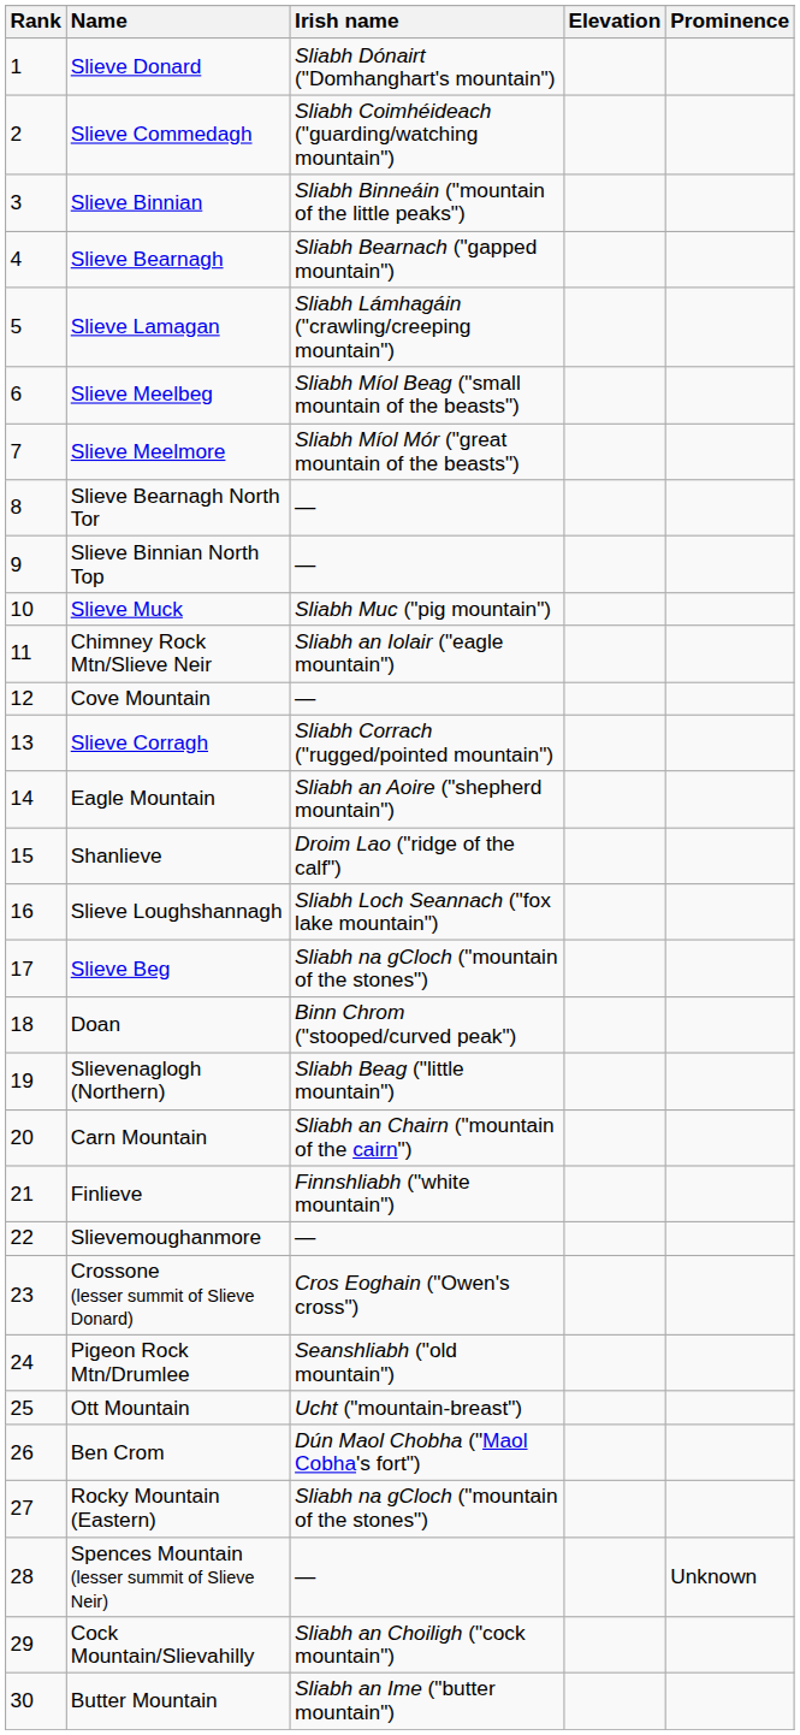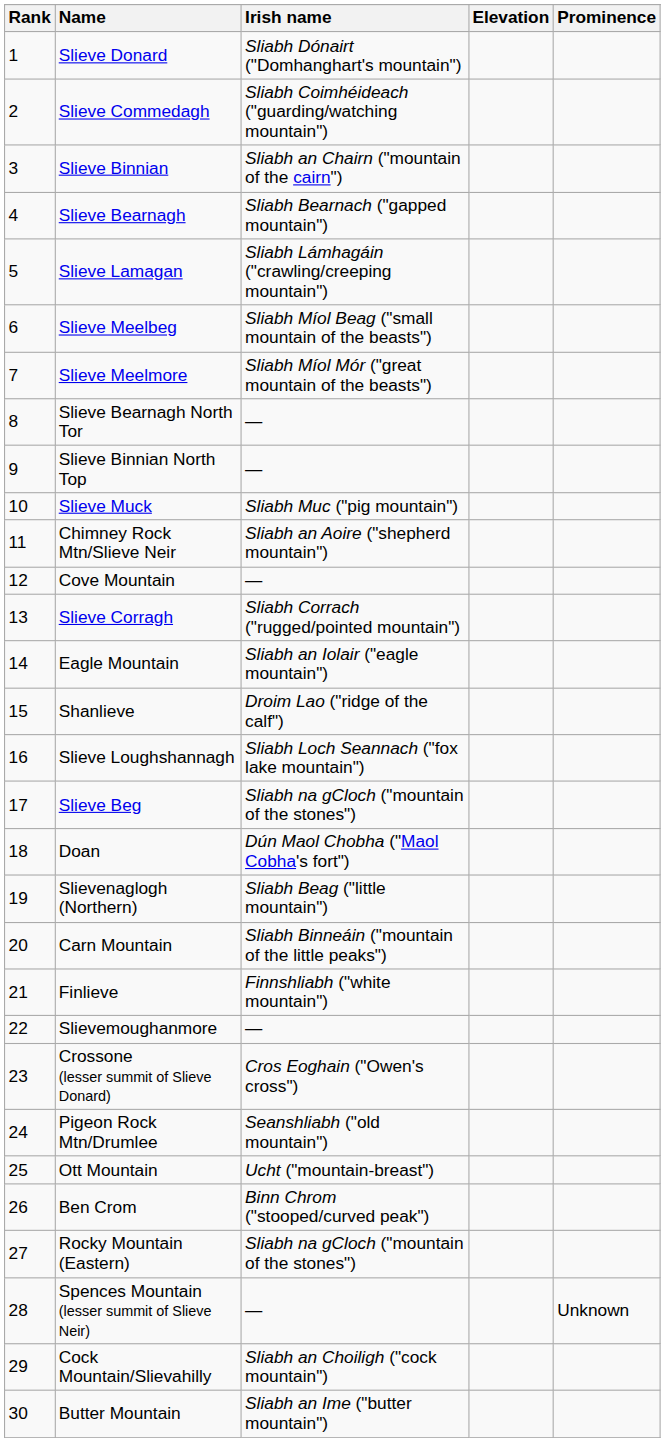 <table class="wikitable sortable" style="text-align:left">
 <tr>
 </tr>
 <tr>
 <th style="text-align:left">Rank</th>
 <th style="text-align:left">Name</th>
 <th style="text-align:left">Irish name</th>
 <th style="text-align:left">Elevation</th>
 <th style="text-align:left">Prominence</th>
 </tr>
 <tr>
 <td>1</td>
 <td><a href='#'>Slieve Donard</a><br></td>
 <td><em>Sliabh Dónairt</em> ("Domhanghart's mountain")</td>
 <td></td>
 <td></td>
 </tr>
 <tr>
 <td>2</td>
 <td><a href='#'>Slieve Commedagh</a></td>
 <td><em>Sliabh Coimhéideach</em> ("guarding/watching mountain")</td>
 <td></td>
 <td></td>
 </tr>
 <tr>
 <td>3</td>
 <td><a href='#'>Slieve Binnian</a></td>
-<td><em>Sliabh Binneáin</em> ("mountain of the little peaks")</td>
+<td><em>Sliabh an Chairn</em> ("mountain of the <a href='#'>cairn</a>")</td>
 <td></td>
 <td></td>
 </tr>
 <tr>
 <td>4</td>
 <td><a href='#'>Slieve Bearnagh</a></td>
 <td><em>Sliabh Bearnach</em> ("gapped mountain")</td>
 <td></td>
 <td></td>
 </tr>
 <tr>
 <td>5</td>
 <td><a href='#'>Slieve Lamagan</a></td>
 <td><em>Sliabh Lámhagáin</em> ("crawling/creeping mountain")</td>
 <td></td>
 <td></td>
 </tr>
 <tr>
 <td>6</td>
 <td><a href='#'>Slieve Meelbeg</a></td>
 <td><em>Sliabh Míol Beag</em> ("small mountain of the beasts")</td>
 <td></td>
 <td></td>
 </tr>
 <tr>
 <td>7</td>
 <td><a href='#'>Slieve Meelmore</a></td>
 <td><em>Sliabh Míol Mór</em> ("great mountain of the beasts")</td>
 <td></td>
 <td></td>
 </tr>
 <tr>
 <td>8</td>
 <td>Slieve Bearnagh North Tor</td>
 <td>—</td>
 <td></td>
 <td></td>
 </tr>
 <tr>
 <td>9</td>
 <td>Slieve Binnian North Top</td>
 <td>—</td>
 <td></td>
 <td></td>
 </tr>
 <tr>
 <td>10</td>
 <td><a href='#'>Slieve Muck</a></td>
 <td><em>Sliabh Muc</em> ("pig mountain")</td>
 <td></td>
 <td></td>
 </tr>
 <tr>
 <td>11</td>
 <td>Chimney Rock Mtn/Slieve Neir</td>
-<td><em>Sliabh an Iolair</em> ("eagle mountain")</td>
+<td><em>Sliabh an Aoire</em> ("shepherd mountain")</td>
 <td></td>
 <td></td>
 </tr>
 <tr>
 <td>12</td>
 <td>Cove Mountain</td>
 <td>—</td>
 <td></td>
 <td></td>
 </tr>
 <tr>
 <td>13</td>
 <td><a href='#'>Slieve Corragh</a></td>
 <td><em>Sliabh Corrach</em> ("rugged/pointed mountain")</td>
 <td></td>
 <td></td>
 </tr>
 <tr>
 <td>14</td>
 <td>Eagle Mountain</td>
-<td><em>Sliabh an Aoire</em> ("shepherd mountain")</td>
+<td><em>Sliabh an Iolair</em> ("eagle mountain")</td>
 <td></td>
 <td></td>
 </tr>
 <tr>
 <td>15</td>
 <td>Shanlieve</td>
 <td><em>Droim Lao</em> ("ridge of the calf")</td>
 <td></td>
 <td></td>
 </tr>
 <tr>
 <td>16</td>
 <td>Slieve Loughshannagh</td>
 <td><em>Sliabh Loch Seannach</em> ("fox lake mountain")</td>
 <td></td>
 <td></td>
 </tr>
 <tr>
 <td>17</td>
 <td><a href='#'>Slieve Beg</a></td>
 <td><em>Sliabh na gCloch</em> ("mountain of the stones")</td>
 <td></td>
 <td></td>
 </tr>
 <tr>
 <td>18</td>
 <td>Doan</td>
-<td><em>Binn Chrom</em> ("stooped/curved peak")</td>
+<td><em>Dún Maol Chobha</em> ("<a href='#'>Maol Cobha</a>'s fort")</td>
 <td></td>
 <td></td>
 </tr>
 <tr>
 <td>19</td>
 <td>Slievenaglogh (Northern)</td>
 <td><em>Sliabh Beag</em> ("little mountain")</td>
 <td></td>
 <td></td>
 </tr>
 <tr>
 <td>20</td>
 <td>Carn Mountain</td>
-<td><em>Sliabh an Chairn</em> ("mountain of the <a href='#'>cairn</a>")</td>
+<td><em>Sliabh Binneáin</em> ("mountain of the little peaks")</td>
 <td></td>
 <td></td>
 </tr>
 <tr>
 <td>21</td>
 <td>Finlieve</td>
 <td><em>Finnshliabh</em> ("white mountain")</td>
 <td></td>
 <td></td>
 </tr>
 <tr>
 <td>22</td>
 <td>Slievemoughanmore</td>
 <td>—</td>
 <td></td>
 <td></td>
 </tr>
 <tr>
 <td>23</td>
 <td>Crossone<br><small>(lesser summit of Slieve Donard)</small></td>
 <td><em>Cros Eoghain</em> ("Owen's cross")</td>
 <td></td>
 <td></td>
 </tr>
 <tr>
 <td>24</td>
 <td>Pigeon Rock Mtn/Drumlee</td>
 <td><em>Seanshliabh</em> ("old mountain")</td>
 <td></td>
 <td></td>
 </tr>
 <tr>
 <td>25</td>
 <td>Ott Mountain</td>
 <td><em>Ucht</em> ("mountain-breast")</td>
 <td></td>
 <td></td>
 </tr>
 <tr>
 <td>26</td>
 <td>Ben Crom</td>
-<td><em>Dún Maol Chobha</em> ("<a href='#'>Maol Cobha</a>'s fort")</td>
+<td><em>Binn Chrom</em> ("stooped/curved peak")</td>
 <td></td>
 <td></td>
 </tr>
 <tr>
 <td>27</td>
 <td>Rocky Mountain (Eastern)</td>
 <td><em>Sliabh na gCloch</em> ("mountain of the stones")</td>
 <td></td>
 <td></td>
 </tr>
 <tr>
 <td>28</td>
 <td>Spences Mountain<br><small>(lesser summit of Slieve Neir)</small></td>
 <td>—</td>
 <td></td>
 <td>Unknown</td>
 </tr>
 <tr>
 <td>29</td>
 <td>Cock Mountain/Slievahilly</td>
 <td><em>Sliabh an Choiligh</em> ("cock mountain")</td>
 <td></td>
 <td></td>
 </tr>
 <tr>
 <td>30</td>
 <td>Butter Mountain</td>
 <td><em>Sliabh an Ime</em> ("butter mountain")</td>
 <td></td>
 <td></td>
 </tr>
 </table>
